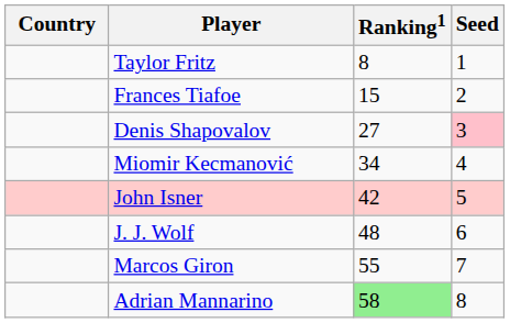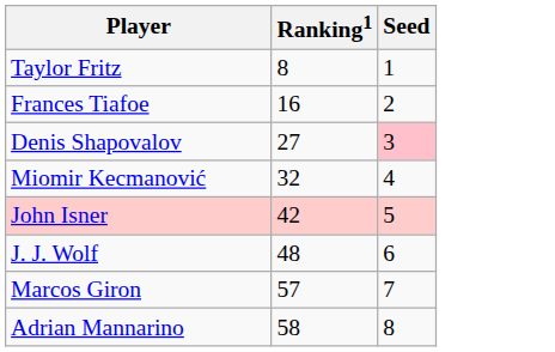 <table class="sortable wikitable">
 <tr>
-<th width="70">Country</th>
 <th width="175">Player</th>
 <th>Ranking<sup>1</sup></th>
 <th>Seed</th>
 </tr>
 <tr>
-<td></td>
 <td><a href='#'>Taylor Fritz</a></td>
 <td>8</td>
 <td>1</td>
 </tr>
 <tr>
-<td></td>
 <td><a href='#'>Frances Tiafoe</a></td>
-<td>15</td>
+<td>16</td>
 <td>2</td>
 </tr>
 <tr>
-<td></td>
 <td><a href='#'>Denis Shapovalov</a></td>
 <td>27</td>
 <td style="background: pink;">3</td>
 </tr>
 <tr>
-<td></td>
 <td><a href='#'>Miomir Kecmanović</a></td>
-<td>34</td>
+<td>32</td>
 <td>4</td>
 </tr>
 <tr bgcolor=#fcc>
-<td></td>
 <td><a href='#'>John Isner</a></td>
 <td>42</td>
 <td>5</td>
 </tr>
 <tr>
-<td></td>
 <td><a href='#'>J. J. Wolf</a></td>
 <td>48</td>
 <td>6</td>
 </tr>
 <tr>
-<td></td>
 <td><a href='#'>Marcos Giron</a></td>
-<td>55</td>
+<td>57</td>
 <td>7</td>
 </tr>
 <tr>
-<td></td>
 <td><a href='#'>Adrian Mannarino</a></td>
-<td style="background: lightgreen;">58</td>
+<td>58</td>
 <td>8</td>
 </tr>
 </table>
